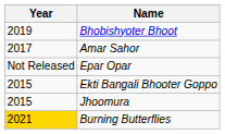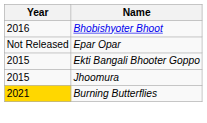 <table class="wikitable">
 <tr>
 <th>Year</th>
 <th>Name</th>
 </tr>
 <tr>
-<td>2019</td>
+<td>2016</td>
 <td><em><a href='#'>Bhobishyoter Bhoot</a></em></td>
-</tr>
-<tr>
-<td>2017</td>
-<td><em>Amar Sahor</em></td>
 </tr>
 <tr>
 <td>Not Released</td>
 <td><em>Epar Opar</em></td>
 </tr>
 <tr>
 <td>2015</td>
 <td><em>Ekti Bangali Bhooter Goppo</em></td>
 </tr>
 <tr>
 <td>2015</td>
 <td><em>Jhoomura</em></td>
 </tr>
 <tr>
 <td style="background: gold;">2021</td>
 <td><em>Burning Butterflies</em></td>
 </tr>
 </table>
